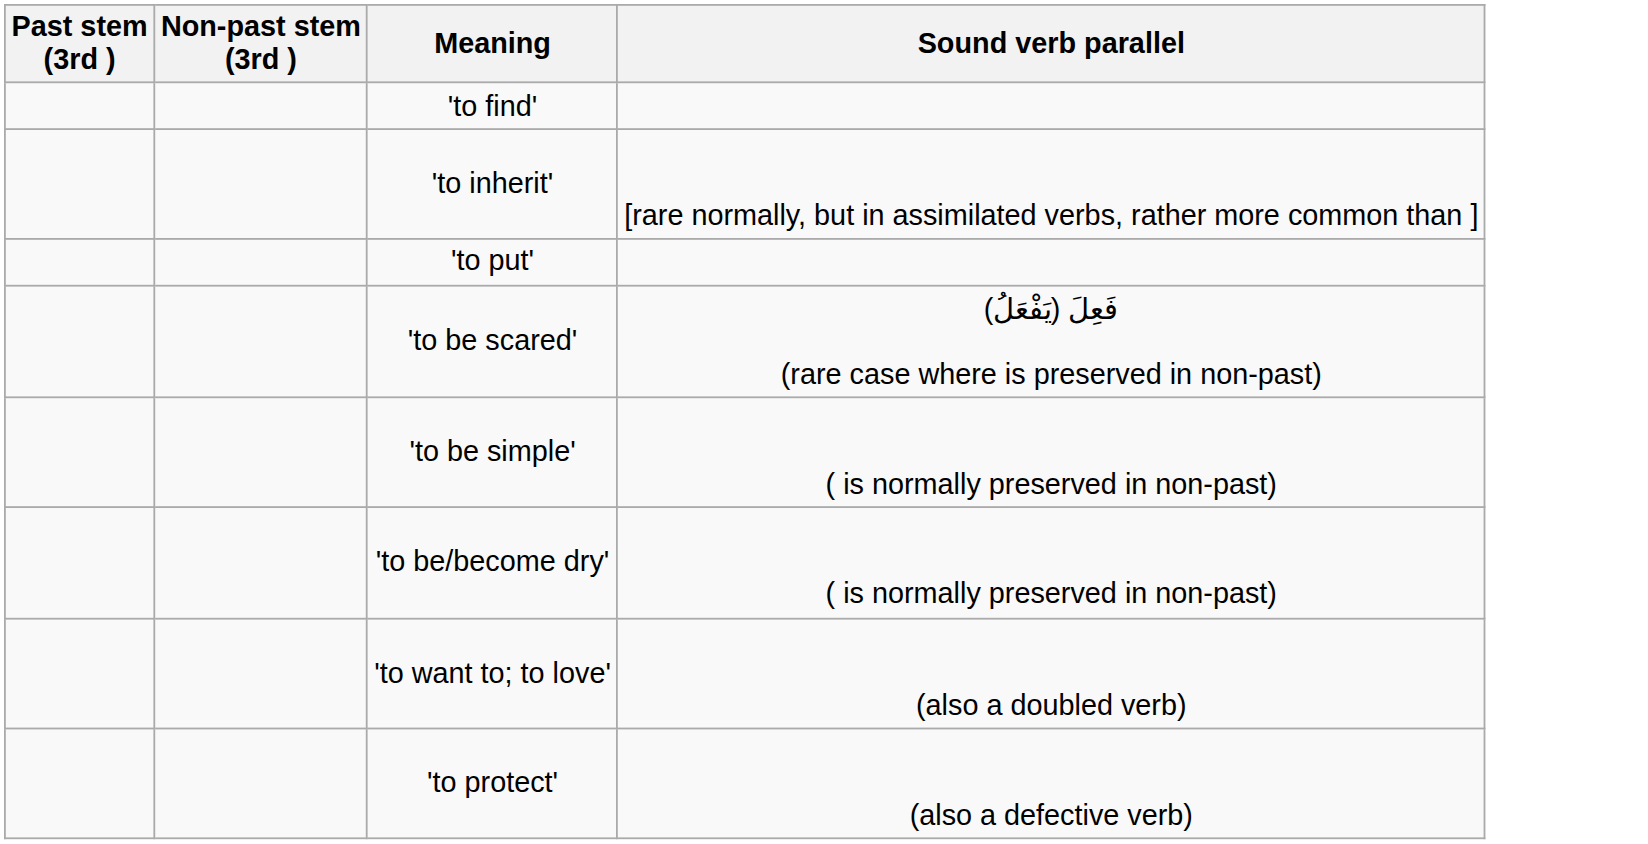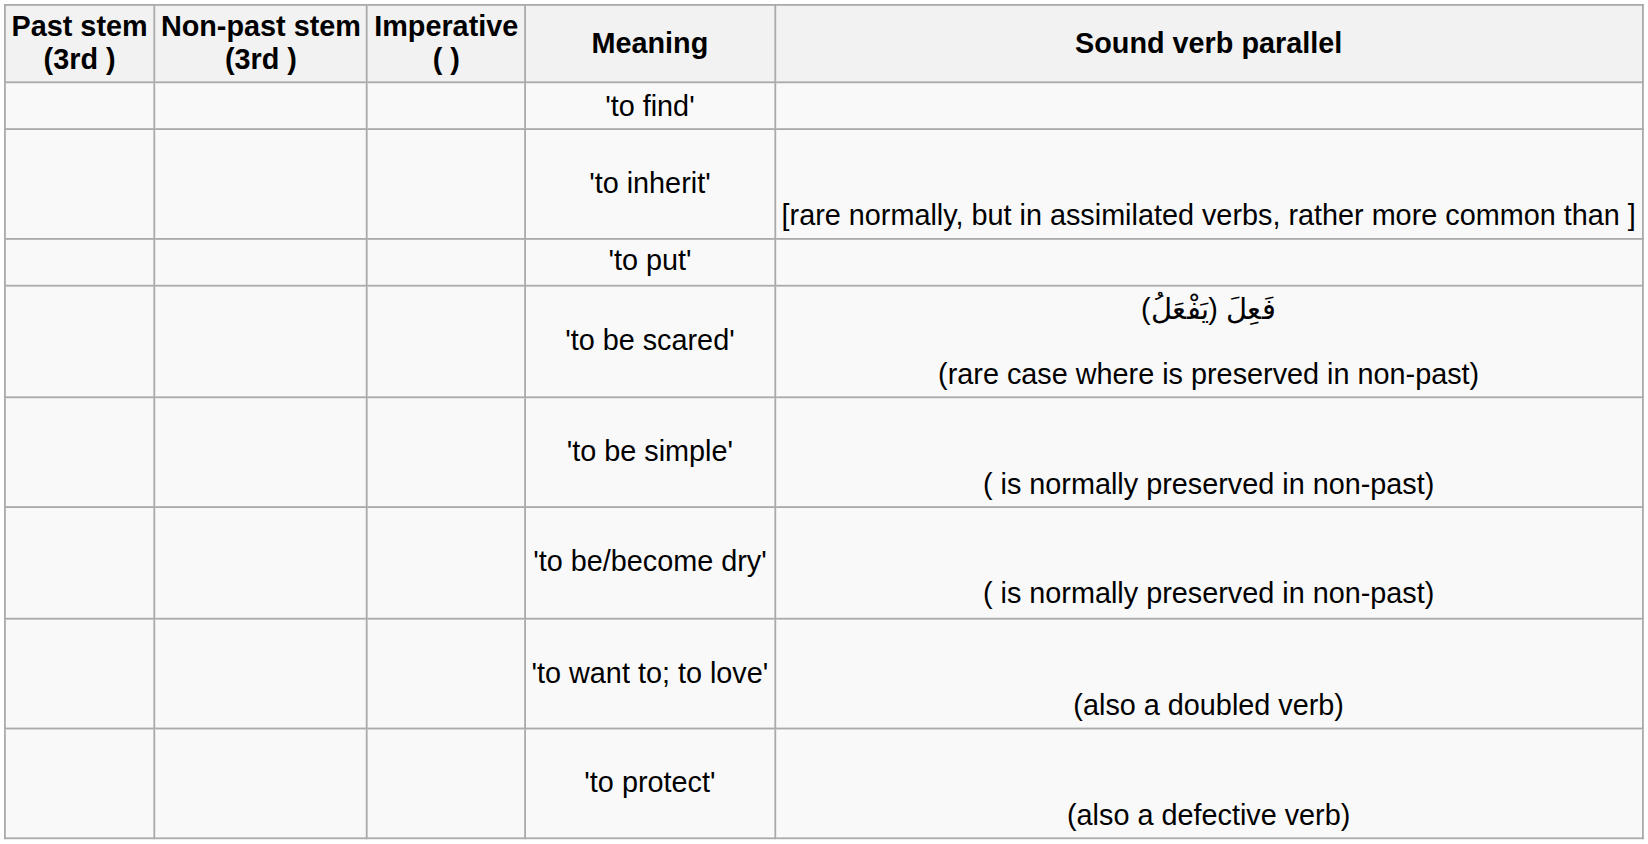 <table class="wikitable" style="text-align:center">
 <tr>
 <th>Past stem<br>(3rd  )</th>
 <th>Non-past stem<br>(3rd  )</th>
+<th>Imperative<br>( )</th>
 <th>Meaning</th>
 <th>Sound verb parallel</th>
 </tr>
 <tr>
+<td> <br> </td>
 <td> <br> </td>
 <td> <br> </td>
 <td>'to find'</td>
 <td><br></td>
 </tr>
 <tr>
 <td> <br> </td>
 <td> <br> </td>
+<td> <br> </td>
 <td>'to inherit'</td>
 <td> <br>  <br>[rare normally, but in assimilated verbs, rather more common than  ]</td>
 </tr>
 <tr>
+<td> <br> </td>
 <td> <br> </td>
 <td> <br> </td>
 <td>'to put'</td>
 <td> <br></td>
 </tr>
 <tr>
 <td> <br> </td>
 <td> <br> </td>
+<td> <br> </td>
 <td>'to be scared'</td>
 <td>(فَعِلَ (يَفْعَلُ<br>  <br>(rare case where   is preserved in non-past)</td>
 </tr>
 <tr>
+<td> <br> </td>
 <td> <br> </td>
 <td> <br> </td>
 <td>'to be simple'</td>
 <td> <br>  <br>(  is normally preserved in non-past)</td>
 </tr>
 <tr>
 <td> <br> </td>
 <td> <br> </td>
+<td> <br> </td>
 <td>'to be/become dry'</td>
 <td> <br>  <br>(  is normally preserved in non-past)</td>
 </tr>
 <tr>
 <td> <br> </td>
 <td> <br> </td>
+<td> <br></td>
 <td>'to want to; to love'</td>
 <td> <br>  <br> (also a doubled verb)</td>
 </tr>
 <tr>
 <td> <br> </td>
 <td> <br> </td>
+<td> <br> </td>
 <td>'to protect'</td>
 <td> <br>  <br>(also a defective verb)</td>
 </tr>
 </table>
